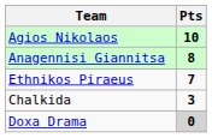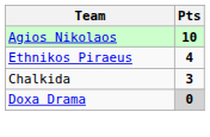 <table class="wikitable" style="text-align: center;">
 <tr>
 <th width=165>Team</th>
 <th width=20>Pts</th>
 </tr>
 <tr bgcolor="#ccffcc">
 <td align=left><a href='#'>Agios Nikolaos</a></td>
 <td><strong>10</strong></td>
 </tr>
-<tr bgcolor="#ccffcc">
-<td align=left><a href='#'>Anagennisi Giannitsa</a></td>
-<td><strong>8</strong></td>
-</tr>
 <tr>
 <td align=left><a href='#'>Ethnikos Piraeus</a></td>
-<td><strong>7</strong></td>
+<td><strong>4</strong></td>
 </tr>
 <tr>
 <td align=left>Chalkida</td>
 <td><strong>3</strong></td>
 </tr>
 <tr>
 <td align=left><a href='#'>Doxa Drama</a></td>
 <td style="background: lightgrey;"><strong>0</strong></td>
 </tr>
 </table>
